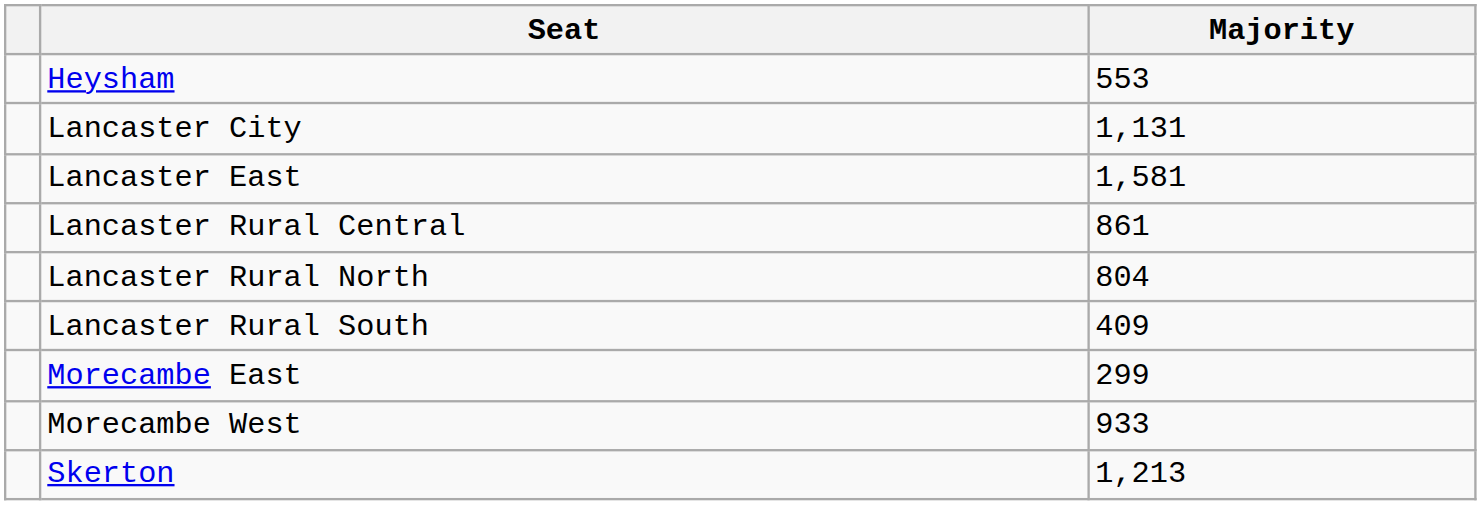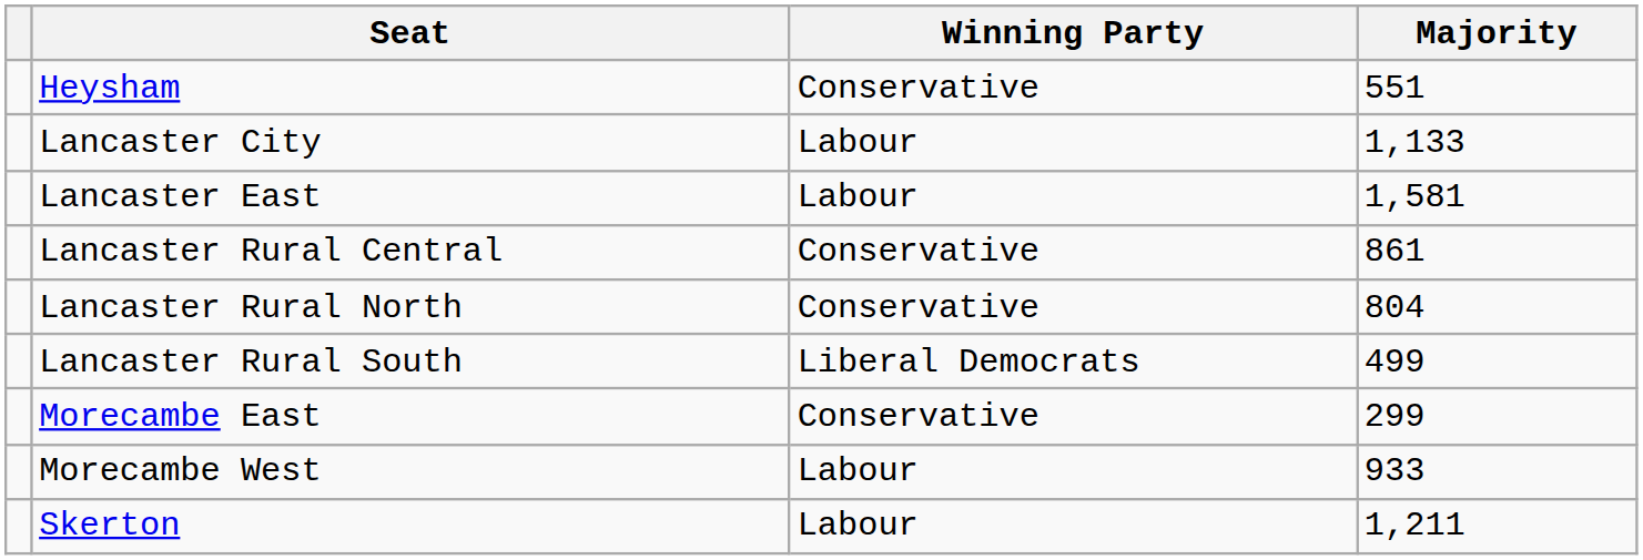 <table class="wikitable" style="right; width:50%">
 <tr>
 <th></th>
 <th>Seat</th>
+<th>Winning Party</th>
 <th>Majority</th>
 </tr>
 <tr>
 <td></td>
 <td><a href='#'>Heysham</a></td>
-<td>553</td>
+<td>Conservative</td>
+<td>551</td>
 </tr>
 <tr>
 <td></td>
 <td>Lancaster City</td>
-<td>1,131</td>
+<td>Labour</td>
+<td>1,133</td>
 </tr>
 <tr>
 <td></td>
 <td>Lancaster East</td>
+<td>Labour</td>
 <td>1,581</td>
 </tr>
 <tr>
 <td></td>
 <td>Lancaster Rural Central</td>
+<td>Conservative</td>
 <td>861</td>
 </tr>
 <tr>
 <td></td>
 <td>Lancaster Rural North</td>
+<td>Conservative</td>
 <td>804</td>
 </tr>
 <tr>
 <td></td>
 <td>Lancaster Rural South</td>
-<td>409</td>
+<td>Liberal Democrats</td>
+<td>499</td>
 </tr>
 <tr>
 <td></td>
 <td><a href='#'>Morecambe</a> East</td>
+<td>Conservative</td>
 <td>299</td>
 </tr>
 <tr>
 <td></td>
 <td>Morecambe West</td>
+<td>Labour</td>
 <td>933</td>
 </tr>
 <tr>
 <td></td>
 <td><a href='#'>Skerton</a></td>
-<td>1,213</td>
+<td>Labour</td>
+<td>1,211</td>
 </tr>
 </table>
